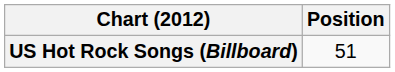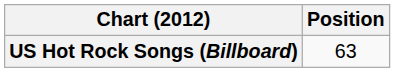 <table class="wikitable sortable plainrowheaders" style="text-align:center">
 <tr>
 <th scope="col">Chart (2012)</th>
 <th scope="col">Position</th>
 </tr>
 <tr>
 <th scope="row">US Hot Rock Songs (<em>Billboard</em>)</th>
-<td>51</td>
+<td>63</td>
 </tr>
 </table>
